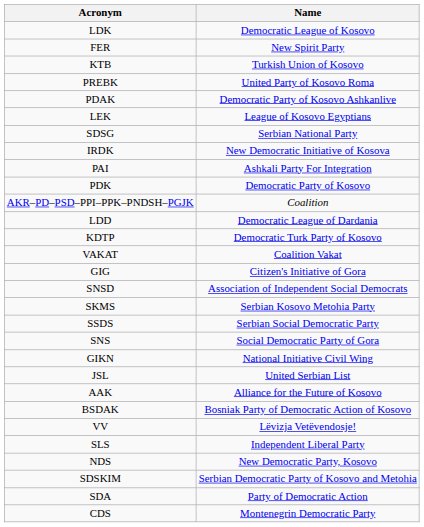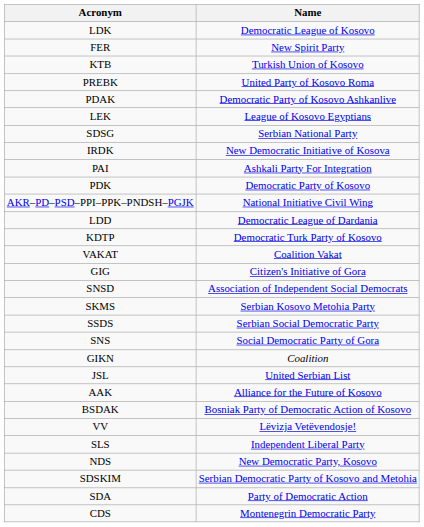 <table class="wikitable sortable" style="text-align:center">
 <tr>
 <th>Acronym</th>
 <th>Name</th>
 </tr>
 <tr>
 <td>LDK</td>
 <td><a href='#'>Democratic League of Kosovo</a></td>
 </tr>
 <tr>
 <td>FER</td>
 <td><a href='#'>New Spirit Party</a></td>
 </tr>
 <tr>
 <td>KTB</td>
 <td><a href='#'>Turkish Union of Kosovo</a></td>
 </tr>
 <tr>
 <td>PREBK</td>
 <td><a href='#'>United Party of Kosovo Roma</a></td>
 </tr>
 <tr>
 <td>PDAK</td>
 <td><a href='#'>Democratic Party of Kosovo Ashkanlive</a></td>
 </tr>
 <tr>
 <td>LEK</td>
 <td><a href='#'>League of Kosovo Egyptians</a></td>
 </tr>
 <tr>
 <td>SDSG</td>
 <td><a href='#'>Serbian National Party</a></td>
 </tr>
 <tr>
 <td>IRDK</td>
 <td><a href='#'>New Democratic Initiative of Kosova</a></td>
 </tr>
 <tr>
 <td>PAI</td>
 <td><a href='#'>Ashkali Party For Integration</a></td>
 </tr>
 <tr>
 <td>PDK</td>
 <td><a href='#'>Democratic Party of Kosovo</a></td>
 </tr>
 <tr>
 <td><a href='#'>AKR</a>–<a href='#'>PD</a>–<a href='#'>PSD</a>–PPI–PPK–PNDSH–<a href='#'>PGJK</a></td>
-<td><em>Coalition</em></td>
+<td><a href='#'>National Initiative Civil Wing</a></td>
 </tr>
 <tr>
 <td>LDD</td>
 <td><a href='#'>Democratic League of Dardania</a></td>
 </tr>
 <tr>
 <td>KDTP</td>
 <td><a href='#'>Democratic Turk Party of Kosovo</a></td>
 </tr>
 <tr>
 <td>VAKAT</td>
 <td><a href='#'>Coalition Vakat</a></td>
 </tr>
 <tr>
 <td>GIG</td>
 <td><a href='#'>Citizen's Initiative of Gora</a></td>
 </tr>
 <tr>
 <td>SNSD</td>
 <td><a href='#'>Association of Independent Social Democrats</a></td>
 </tr>
 <tr>
 <td>SKMS</td>
 <td><a href='#'>Serbian Kosovo Metohia Party</a></td>
 </tr>
 <tr>
 <td>SSDS</td>
 <td><a href='#'>Serbian Social Democratic Party</a></td>
 </tr>
 <tr>
 <td>SNS</td>
 <td><a href='#'>Social Democratic Party of Gora</a></td>
 </tr>
 <tr>
 <td>GIKN</td>
-<td><a href='#'>National Initiative Civil Wing</a></td>
+<td><em>Coalition</em></td>
 </tr>
 <tr>
 <td>JSL</td>
 <td><a href='#'>United Serbian List</a></td>
 </tr>
 <tr>
 <td>AAK</td>
 <td><a href='#'>Alliance for the Future of Kosovo</a></td>
 </tr>
 <tr>
 <td>BSDAK</td>
 <td><a href='#'>Bosniak Party of Democratic Action of Kosovo</a></td>
 </tr>
 <tr>
 <td>VV</td>
 <td><a href='#'>Lëvizja Vetëvendosje!</a></td>
 </tr>
 <tr>
 <td>SLS</td>
 <td><a href='#'>Independent Liberal Party</a></td>
 </tr>
 <tr>
 <td>NDS</td>
 <td><a href='#'>New Democratic Party, Kosovo</a></td>
 </tr>
 <tr>
 <td>SDSKIM</td>
 <td><a href='#'>Serbian Democratic Party of Kosovo and Metohia</a></td>
 </tr>
 <tr>
 <td>SDA</td>
 <td><a href='#'>Party of Democratic Action</a></td>
 </tr>
 <tr>
 <td>CDS</td>
 <td><a href='#'>Montenegrin Democratic Party</a></td>
 </tr>
 </table>
